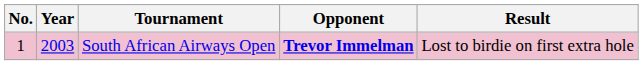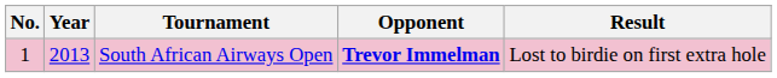 <table class="wikitable" style="font-size:95%;">
 <tr>
 <th>No.</th>
 <th>Year</th>
 <th>Tournament</th>
 <th>Opponent</th>
 <th>Result</th>
 </tr>
 <tr style="background:#F2C1D1;">
 <td align=center>1</td>
-<td><a href='#'>2003</a></td>
+<td><a href='#'>2013</a></td>
 <td><a href='#'>South African Airways Open</a></td>
 <td><strong> <a href='#'>Trevor Immelman</a></strong></td>
 <td>Lost to birdie on first extra hole</td>
 </tr>
 </table>
